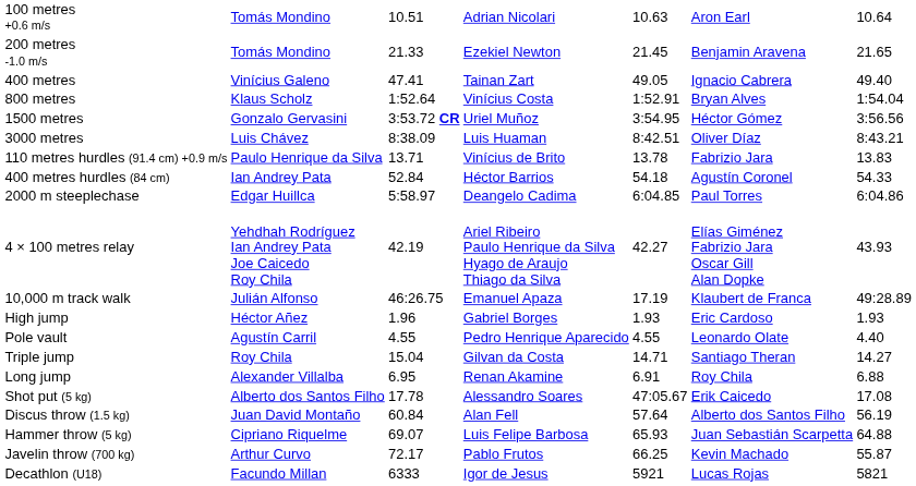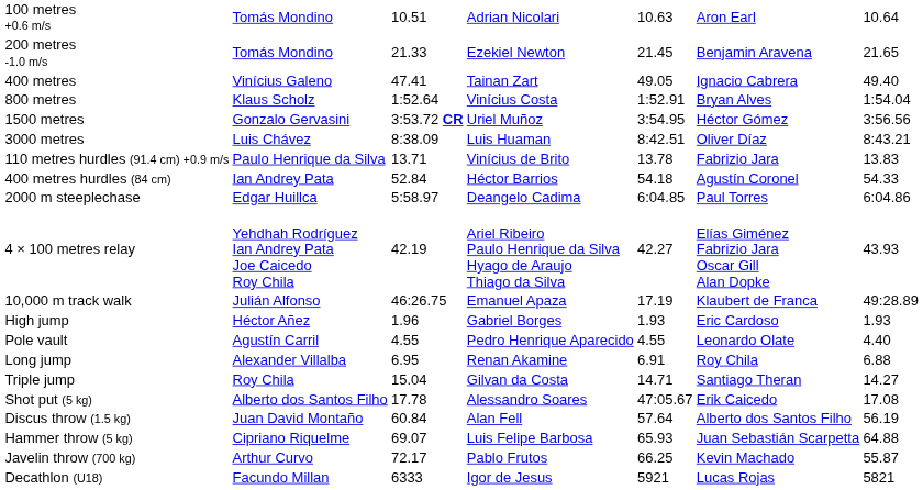 <table>
 <tr>
 <td>100 metres<br><small>+0.6 m/s</small></td>
 <td><a href='#'>Tomás Mondino</a><br></td>
 <td>10.51</td>
 <td><a href='#'>Adrian Nicolari</a><br></td>
 <td>10.63</td>
 <td><a href='#'>Aron Earl</a><br></td>
 <td>10.64</td>
 </tr>
 <tr>
 <td>200 metres<br><small>-1.0 m/s</small></td>
 <td><a href='#'>Tomás Mondino</a><br></td>
 <td>21.33</td>
 <td><a href='#'>Ezekiel Newton</a><br></td>
 <td>21.45</td>
 <td><a href='#'>Benjamin Aravena</a><br></td>
 <td>21.65</td>
 </tr>
 <tr>
 <td>400 metres</td>
 <td><a href='#'>Vinícius Galeno</a><br></td>
 <td>47.41</td>
 <td><a href='#'>Tainan Zart</a><br></td>
 <td>49.05</td>
 <td><a href='#'>Ignacio Cabrera</a><br></td>
 <td>49.40</td>
 </tr>
 <tr>
 <td>800 metres</td>
 <td><a href='#'>Klaus Scholz</a><br></td>
 <td>1:52.64</td>
 <td><a href='#'>Vinícius Costa</a><br></td>
 <td>1:52.91</td>
 <td><a href='#'>Bryan Alves</a><br></td>
 <td>1:54.04</td>
 </tr>
 <tr>
 <td>1500 metres</td>
 <td><a href='#'>Gonzalo Gervasini</a><br></td>
 <td>3:53.72 <strong><a href='#'>CR</a></strong></td>
 <td><a href='#'>Uriel Muñoz</a><br></td>
 <td>3:54.95</td>
 <td><a href='#'>Héctor Gómez</a><br></td>
 <td>3:56.56</td>
 </tr>
 <tr>
 <td>3000 metres</td>
 <td><a href='#'>Luis Chávez</a><br></td>
 <td>8:38.09</td>
 <td><a href='#'>Luis Huaman</a><br></td>
 <td>8:42.51</td>
 <td><a href='#'>Oliver Díaz</a><br></td>
 <td>8:43.21</td>
 </tr>
 <tr>
 <td>110 metres hurdles <small>(91.4 cm) +0.9 m/s</small></td>
 <td><a href='#'>Paulo Henrique da Silva</a><br></td>
 <td>13.71</td>
 <td><a href='#'>Vinícius de Brito</a><br></td>
 <td>13.78</td>
 <td><a href='#'>Fabrizio Jara</a><br></td>
 <td>13.83</td>
 </tr>
 <tr>
 <td>400 metres hurdles <small>(84 cm)</small></td>
 <td><a href='#'>Ian Andrey Pata</a><br></td>
 <td>52.84</td>
 <td><a href='#'>Héctor Barrios</a><br></td>
 <td>54.18</td>
 <td><a href='#'>Agustín Coronel</a><br></td>
 <td>54.33</td>
 </tr>
 <tr>
 <td>2000 m steeplechase</td>
 <td><a href='#'>Edgar Huillca</a><br></td>
 <td>5:58.97</td>
 <td><a href='#'>Deangelo Cadima</a><br></td>
 <td>6:04.85</td>
 <td><a href='#'>Paul Torres</a><br></td>
 <td>6:04.86</td>
 </tr>
 <tr>
 <td>4 × 100 metres relay</td>
 <td><br><a href='#'>Yehdhah Rodríguez</a><br><a href='#'>Ian Andrey Pata</a><br><a href='#'>Joe Caicedo</a><br><a href='#'>Roy Chila</a></td>
 <td>42.19</td>
 <td><br><a href='#'>Ariel Ribeiro</a><br><a href='#'>Paulo Henrique da Silva</a><br><a href='#'>Hyago de Araujo</a><br><a href='#'>Thiago da Silva</a></td>
 <td>42.27</td>
 <td><br><a href='#'>Elías Giménez</a><br><a href='#'>Fabrizio Jara</a><br><a href='#'>Oscar Gill</a><br><a href='#'>Alan Dopke</a></td>
 <td>43.93</td>
 </tr>
 <tr>
 <td>10,000 m track walk</td>
 <td><a href='#'>Julián Alfonso</a><br></td>
 <td>46:26.75</td>
 <td><a href='#'>Emanuel Apaza</a><br></td>
 <td>17.19</td>
 <td><a href='#'>Klaubert de Franca</a><br></td>
 <td>49:28.89</td>
 </tr>
 <tr>
 <td>High jump</td>
 <td><a href='#'>Héctor Añez</a><br></td>
 <td>1.96</td>
 <td><a href='#'>Gabriel Borges</a><br></td>
 <td>1.93</td>
 <td><a href='#'>Eric Cardoso</a><br></td>
 <td>1.93</td>
 </tr>
 <tr>
 <td>Pole vault</td>
 <td><a href='#'>Agustín Carril</a><br></td>
 <td>4.55</td>
 <td><a href='#'>Pedro Henrique Aparecido</a><br></td>
 <td>4.55</td>
 <td><a href='#'>Leonardo Olate</a><br></td>
 <td>4.40</td>
 </tr>
 <tr>
+<td>Long jump</td>
+<td><a href='#'>Alexander Villalba</a><br></td>
+<td>6.95</td>
+<td><a href='#'>Renan Akamine</a><br></td>
+<td>6.91</td>
+<td><a href='#'>Roy Chila</a><br></td>
+<td>6.88</td>
+</tr>
+<tr>
 <td>Triple jump</td>
 <td><a href='#'>Roy Chila</a><br></td>
 <td>15.04</td>
 <td><a href='#'>Gilvan da Costa</a><br></td>
 <td>14.71</td>
 <td><a href='#'>Santiago Theran</a><br></td>
 <td>14.27</td>
-</tr>
-<tr>
-<td>Long jump</td>
-<td><a href='#'>Alexander Villalba</a><br></td>
-<td>6.95</td>
-<td><a href='#'>Renan Akamine</a><br></td>
-<td>6.91</td>
-<td><a href='#'>Roy Chila</a><br></td>
-<td>6.88</td>
 </tr>
 <tr>
 <td>Shot put <small>(5 kg)</small></td>
 <td><a href='#'>Alberto dos Santos Filho</a><br></td>
 <td>17.78</td>
 <td><a href='#'>Alessandro Soares</a><br></td>
 <td>47:05.67</td>
 <td><a href='#'>Erik Caicedo</a><br></td>
 <td>17.08</td>
 </tr>
 <tr>
 <td>Discus throw <small>(1.5 kg)</small></td>
 <td><a href='#'>Juan David Montaño</a><br></td>
 <td>60.84</td>
 <td><a href='#'>Alan Fell</a><br></td>
 <td>57.64</td>
 <td><a href='#'>Alberto dos Santos Filho</a><br></td>
 <td>56.19</td>
 </tr>
 <tr>
 <td>Hammer throw <small>(5 kg)</small></td>
 <td><a href='#'>Cipriano Riquelme</a><br></td>
 <td>69.07</td>
 <td><a href='#'>Luis Felipe Barbosa</a><br></td>
 <td>65.93</td>
 <td><a href='#'>Juan Sebastián Scarpetta</a><br></td>
 <td>64.88</td>
 </tr>
 <tr>
 <td>Javelin throw <small>(700 kg)</small></td>
 <td><a href='#'>Arthur Curvo</a><br></td>
 <td>72.17</td>
 <td><a href='#'>Pablo Frutos</a><br></td>
 <td>66.25</td>
 <td><a href='#'>Kevin Machado</a><br></td>
 <td>55.87</td>
 </tr>
 <tr>
 <td>Decathlon <small>(U18)</small></td>
 <td><a href='#'>Facundo Millan</a><br></td>
 <td>6333</td>
 <td><a href='#'>Igor de Jesus</a><br></td>
 <td>5921</td>
 <td><a href='#'>Lucas Rojas</a><br></td>
 <td>5821</td>
 </tr>
 </table>
